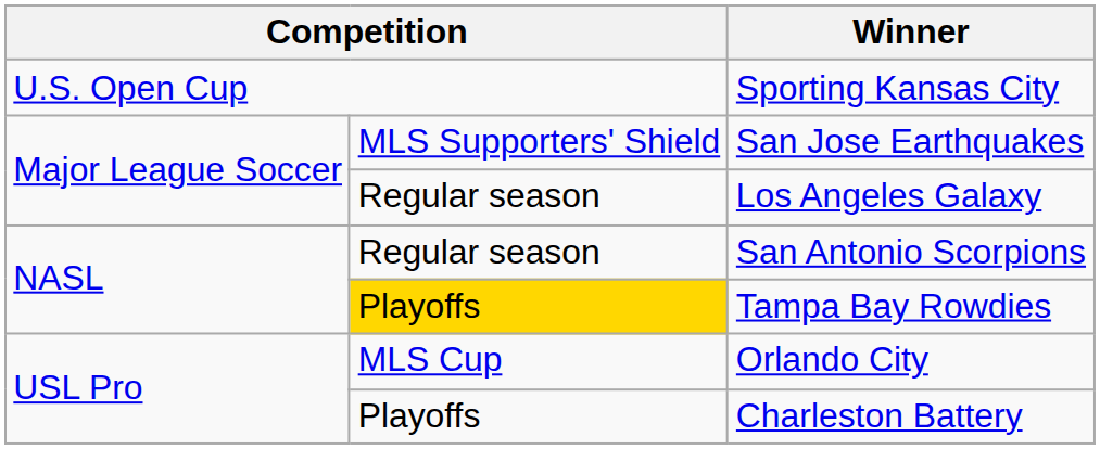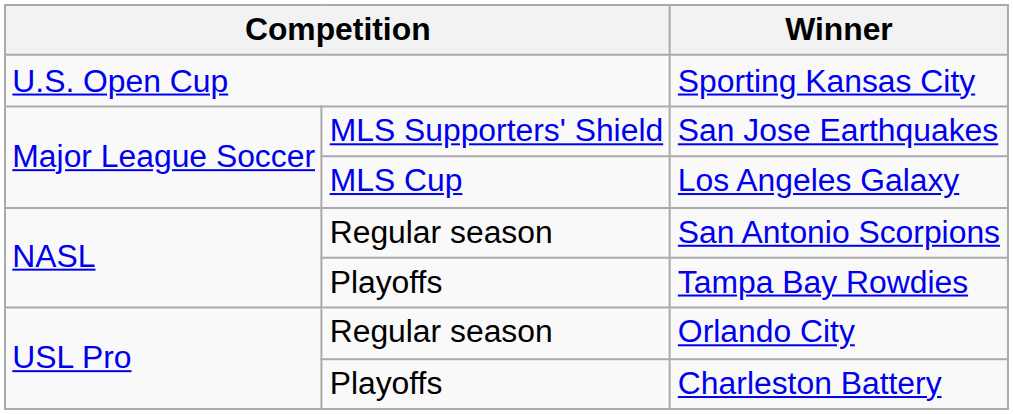 <table class="wikitable">
 <tr>
 <th colspan=2>Competition</th>
 <th>Winner</th>
 </tr>
 <tr>
 <td colspan=2><a href='#'>U.S. Open Cup</a></td>
 <td><a href='#'>Sporting Kansas City</a></td>
 </tr>
 <tr>
 <td rowspan=2><a href='#'>Major League Soccer</a></td>
 <td><a href='#'>MLS Supporters' Shield</a></td>
 <td><a href='#'>San Jose Earthquakes</a></td>
 </tr>
 <tr>
-<td>Regular season</td>
+<td><a href='#'>MLS Cup</a></td>
 <td><a href='#'>Los Angeles Galaxy</a></td>
 </tr>
 <tr>
 <td rowspan=2><a href='#'>NASL</a></td>
 <td>Regular season</td>
 <td><a href='#'>San Antonio Scorpions</a></td>
 </tr>
 <tr>
-<td style="background: gold;">Playoffs</td>
+<td>Playoffs</td>
 <td><a href='#'>Tampa Bay Rowdies</a></td>
 </tr>
 <tr>
 <td rowspan=2><a href='#'>USL Pro</a></td>
-<td><a href='#'>MLS Cup</a></td>
+<td>Regular season</td>
 <td><a href='#'>Orlando City</a></td>
 </tr>
 <tr>
 <td>Playoffs</td>
 <td><a href='#'>Charleston Battery</a></td>
 </tr>
 </table>
